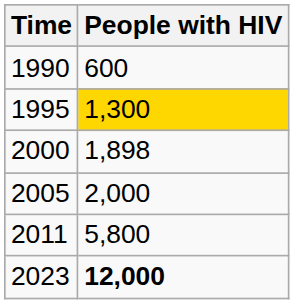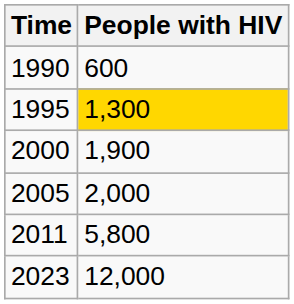 <table class="wikitable">
 <tr>
 <th>Time</th>
 <th>People with HIV</th>
 </tr>
 <tr>
 <td>1990</td>
 <td>600</td>
 </tr>
 <tr>
 <td>1995</td>
 <td style="background: gold;">1,300</td>
 </tr>
 <tr>
 <td>2000</td>
-<td>1,898</td>
+<td>1,900</td>
 </tr>
 <tr>
 <td>2005</td>
 <td>2,000</td>
 </tr>
 <tr>
 <td>2011</td>
 <td>5,800</td>
 </tr>
 <tr>
 <td>2023</td>
-<td><strong>12,000</strong></td>
+<td>12,000</td>
 </tr>
 </table>
